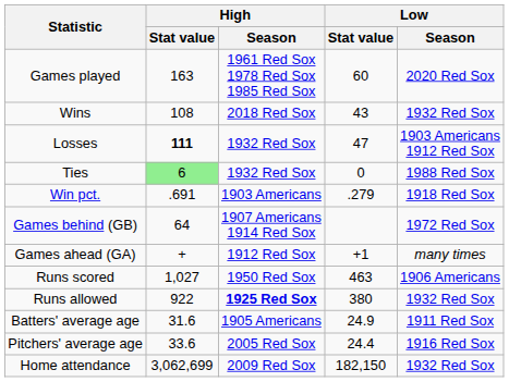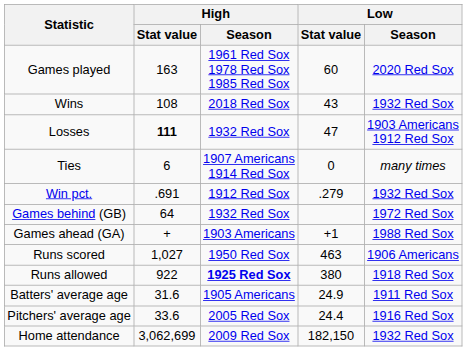 <table class="wikitable" style="text-align:center; font-size: 100%;">
 <tr>
 <th rowspan=2>Statistic</th>
 <th colspan=2>High</th>
 <th colspan=3>Low</th>
 </tr>
 <tr>
 <th>Stat value</th>
 <th>Season</th>
 <th>Stat value</th>
 <th>Season</th>
 </tr>
 <tr>
 <td>Games played</td>
 <td>163</td>
 <td><a href='#'>1961 Red Sox</a><br><a href='#'>1978 Red Sox</a><br><a href='#'>1985 Red Sox</a></td>
 <td>60</td>
 <td><a href='#'>2020 Red Sox</a></td>
 </tr>
 <tr>
 <td>Wins</td>
 <td>108</td>
 <td><a href='#'>2018 Red Sox</a></td>
 <td>43</td>
 <td><a href='#'>1932 Red Sox</a></td>
 </tr>
 <tr>
 <td>Losses</td>
 <td><strong>111</strong></td>
 <td><a href='#'>1932 Red Sox</a></td>
 <td>47</td>
 <td><a href='#'>1903 Americans</a><br><a href='#'>1912 Red Sox</a></td>
 </tr>
 <tr>
 <td>Ties</td>
-<td style="background: lightgreen;">6</td>
-<td><a href='#'>1932 Red Sox</a></td>
+<td>6</td>
+<td><a href='#'>1907 Americans</a><br><a href='#'>1914 Red Sox</a></td>
 <td>0</td>
-<td><a href='#'>1988 Red Sox</a></td>
+<td><em>many times</em></td>
 </tr>
 <tr>
 <td><a href='#'>Win pct.</a></td>
 <td>.691<br></td>
-<td><a href='#'>1903 Americans</a></td>
+<td><a href='#'>1912 Red Sox</a></td>
 <td>.279<br></td>
-<td><a href='#'>1918 Red Sox</a></td>
+<td><a href='#'>1932 Red Sox</a></td>
 </tr>
 <tr>
 <td><a href='#'>Games behind</a> (GB)</td>
 <td>64</td>
-<td><a href='#'>1907 Americans</a><br><a href='#'>1914 Red Sox</a></td>
+<td><a href='#'>1932 Red Sox</a></td>
 <td></td>
 <td><a href='#'>1972 Red Sox</a></td>
 </tr>
 <tr>
 <td>Games ahead (GA)</td>
 <td>+</td>
-<td><a href='#'>1912 Red Sox</a></td>
+<td><a href='#'>1903 Americans</a></td>
 <td>+1</td>
-<td><em>many times</em></td>
+<td><a href='#'>1988 Red Sox</a></td>
 </tr>
 <tr>
 <td>Runs scored</td>
 <td>1,027</td>
 <td><a href='#'>1950 Red Sox</a></td>
 <td>463</td>
 <td><a href='#'>1906 Americans</a></td>
 </tr>
 <tr>
 <td>Runs allowed</td>
 <td>922</td>
 <td><strong><a href='#'>1925 Red Sox</a></strong></td>
 <td>380</td>
-<td><a href='#'>1932 Red Sox</a></td>
+<td><a href='#'>1918 Red Sox</a></td>
 </tr>
 <tr>
 <td>Batters' average age</td>
 <td>31.6</td>
 <td><a href='#'>1905 Americans</a></td>
 <td>24.9</td>
 <td><a href='#'>1911 Red Sox</a></td>
 </tr>
 <tr>
 <td>Pitchers' average age</td>
 <td>33.6</td>
 <td><a href='#'>2005 Red Sox</a></td>
 <td>24.4</td>
 <td><a href='#'>1916 Red Sox</a></td>
 </tr>
 <tr>
 <td>Home attendance</td>
 <td>3,062,699</td>
 <td><a href='#'>2009 Red Sox</a></td>
 <td>182,150</td>
 <td><a href='#'>1932 Red Sox</a></td>
 </tr>
 </table>
